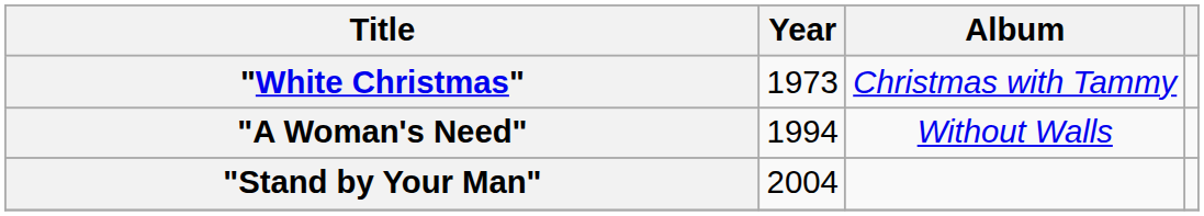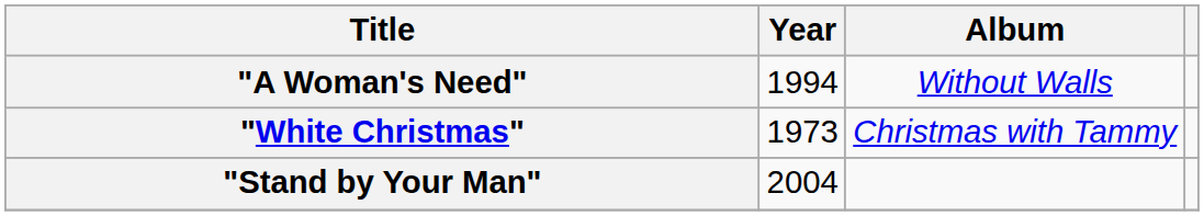 <table class="wikitable plainrowheaders" style="text-align:center;">
 <tr>
 <th style="width:23em;">Title</th>
 <th>Year</th>
 <th>Album</th>
 <th></th>
 </tr>
 <tr>
+<th scope="row">"A Woman's Need"<br></th>
+<td>1994</td>
+<td><em><a href='#'>Without Walls</a></em></td>
+<td></td>
+</tr>
+<tr>
 <th scope="row">"<a href='#'>White Christmas</a>"</th>
 <td>1973</td>
 <td><em><a href='#'>Christmas with Tammy</a></em></td>
-<td></td>
-</tr>
-<tr>
-<th scope="row">"A Woman's Need"<br></th>
-<td>1994</td>
-<td><em><a href='#'>Without Walls</a></em></td>
 <td></td>
 </tr>
 <tr>
 <th scope="row">"Stand by Your Man"</th>
 <td>2004</td>
 <td></td>
 <td></td>
 </tr>
 <tr>
 </tr>
 </table>
